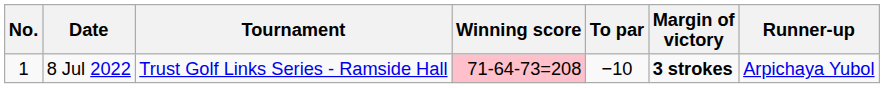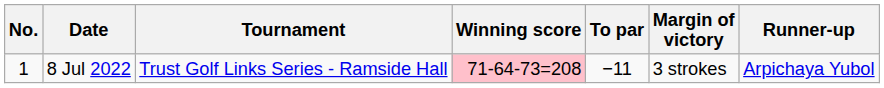 <table class="wikitable" style="font-size:95%;">
 <tr>
 <th>No.</th>
 <th>Date</th>
 <th>Tournament</th>
 <th>Winning score</th>
 <th>To par</th>
 <th>Margin of<br>victory</th>
 <th>Runner-up</th>
 </tr>
 <tr>
 <td align=center>1</td>
 <td align=right>8 Jul <a href='#'>2022</a></td>
 <td><a href='#'>Trust Golf Links Series - Ramside Hall</a></td>
 <td align=right style="background: pink;">71-64-73=208</td>
-<td align=center>−10</td>
-<td><strong>3 strokes</strong></td>
+<td align=center>−11</td>
+<td>3 strokes</td>
 <td> <a href='#'>Arpichaya Yubol</a></td>
 </tr>
 </table>
